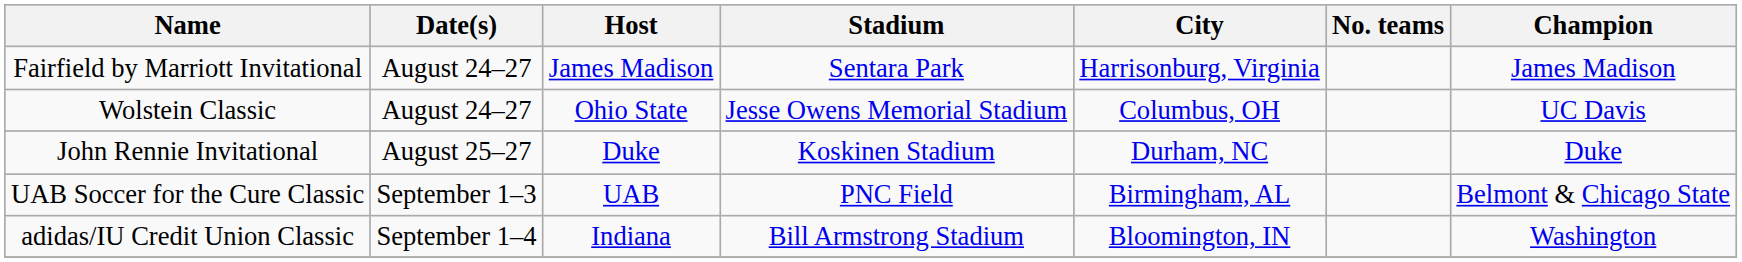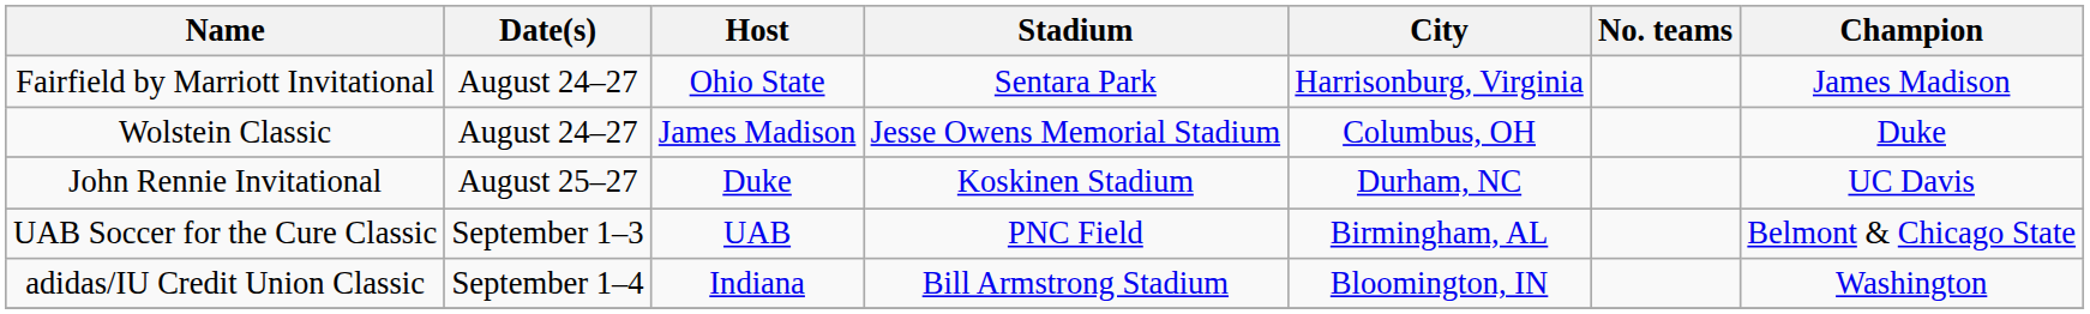 <table class="wikitable" style="text-align:center;">
 <tr>
 <th>Name</th>
 <th>Date(s)</th>
 <th>Host</th>
 <th>Stadium</th>
 <th>City</th>
 <th>No. teams</th>
 <th>Champion</th>
 </tr>
 <tr>
 <td>Fairfield by Marriott Invitational</td>
 <td>August 24–27</td>
-<td><a href='#'>James Madison</a></td>
+<td><a href='#'>Ohio State</a></td>
 <td><a href='#'>Sentara Park</a></td>
 <td><a href='#'>Harrisonburg, Virginia</a></td>
 <td></td>
 <td><a href='#'>James Madison</a></td>
 </tr>
 <tr>
 <td>Wolstein Classic</td>
 <td>August 24–27</td>
-<td><a href='#'>Ohio State</a></td>
+<td><a href='#'>James Madison</a></td>
 <td><a href='#'>Jesse Owens Memorial Stadium</a></td>
 <td><a href='#'>Columbus, OH</a></td>
 <td></td>
-<td><a href='#'>UC Davis</a></td>
+<td><a href='#'>Duke</a></td>
 </tr>
 <tr>
 <td>John Rennie Invitational</td>
 <td>August 25–27</td>
 <td><a href='#'>Duke</a></td>
 <td><a href='#'>Koskinen Stadium</a></td>
 <td><a href='#'>Durham, NC</a></td>
 <td></td>
-<td><a href='#'>Duke</a></td>
+<td><a href='#'>UC Davis</a></td>
 </tr>
 <tr>
 <td>UAB Soccer for the Cure Classic</td>
 <td>September 1–3</td>
 <td><a href='#'>UAB</a></td>
 <td><a href='#'>PNC Field</a></td>
 <td><a href='#'>Birmingham, AL</a></td>
 <td></td>
 <td><a href='#'>Belmont</a> & <a href='#'>Chicago State</a></td>
 </tr>
 <tr>
 <td>adidas/IU Credit Union Classic</td>
 <td>September 1–4</td>
 <td><a href='#'>Indiana</a></td>
 <td><a href='#'>Bill Armstrong Stadium</a></td>
 <td><a href='#'>Bloomington, IN</a></td>
 <td></td>
 <td><a href='#'>Washington</a></td>
 </tr>
 <tr>
 </tr>
 </table>
